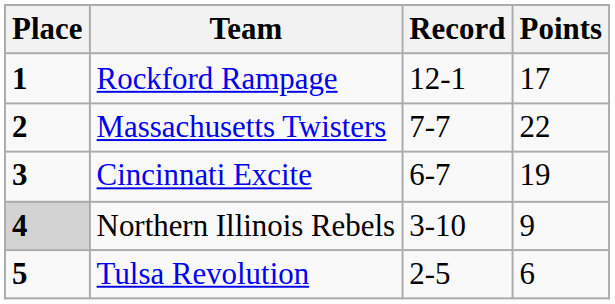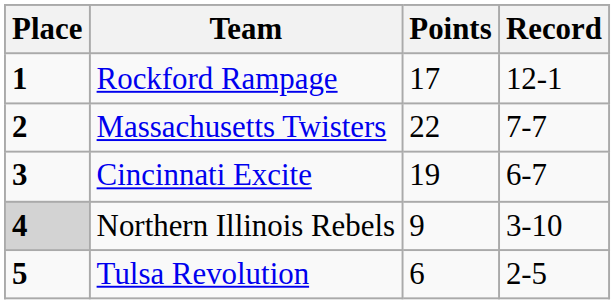 <table class="wikitable">
 <tr>
 <th>Place</th>
 <th>Team</th>
+<th>Points</th>
 <th>Record</th>
-<th>Points</th>
 </tr>
 <tr>
 <td><strong>1</strong></td>
 <td><a href='#'>Rockford Rampage</a></td>
+<td>17</td>
 <td>12-1</td>
-<td>17</td>
 </tr>
 <tr>
 <td><strong>2</strong></td>
 <td><a href='#'>Massachusetts Twisters</a></td>
+<td>22</td>
 <td>7-7</td>
-<td>22</td>
 </tr>
 <tr>
 <td><strong>3</strong></td>
 <td><a href='#'>Cincinnati Excite</a></td>
+<td>19</td>
 <td>6-7</td>
-<td>19</td>
 </tr>
 <tr>
 <td style="background: lightgrey;"><strong>4</strong></td>
 <td>Northern Illinois Rebels</td>
+<td>9</td>
 <td>3-10</td>
-<td>9</td>
 </tr>
 <tr>
 <td><strong>5</strong></td>
 <td><a href='#'>Tulsa Revolution</a></td>
+<td>6</td>
 <td>2-5</td>
-<td>6</td>
 </tr>
 </table>
